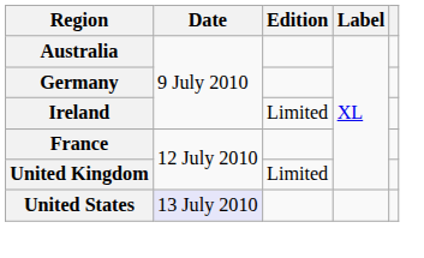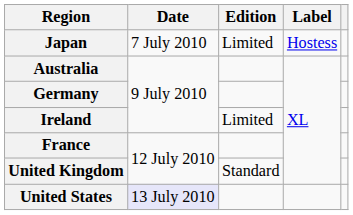 <table class="wikitable plainrowheaders">
 <tr>
 <th scope="col">Region</th>
 <th scope="col">Date</th>
 <th scope="col">Edition</th>
 <th scope="col">Label</th>
 <th scope="col"></th>
+</tr>
+<tr>
+<th scope="row">Japan</th>
+<td>7 July 2010</td>
+<td>Limited</td>
+<td><a href='#'>Hostess</a></td>
+<td align="center"></td>
 </tr>
 <tr>
 <th scope="row">Australia</th>
 <td rowspan="3">9 July 2010</td>
 <td></td>
 <td rowspan="5"><a href='#'>XL</a></td>
 <td align="center"></td>
 </tr>
 <tr>
 <th scope="row">Germany</th>
 <td></td>
 <td align="center"></td>
 </tr>
 <tr>
 <th scope="row">Ireland</th>
 <td>Limited</td>
 <td align="center"></td>
 </tr>
 <tr>
 <th scope="row">France</th>
 <td rowspan="2">12 July 2010</td>
 <td></td>
 <td align="center"></td>
 </tr>
 <tr>
 <th scope="row">United Kingdom</th>
-<td>Limited</td>
+<td>Standard</td>
 <td align="center"></td>
 </tr>
 <tr>
 <th scope="row">United States</th>
 <td style="background: lavender;">13 July 2010</td>
 <td></td>
 <td></td>
 <td align="center"></td>
 </tr>
 </table>
